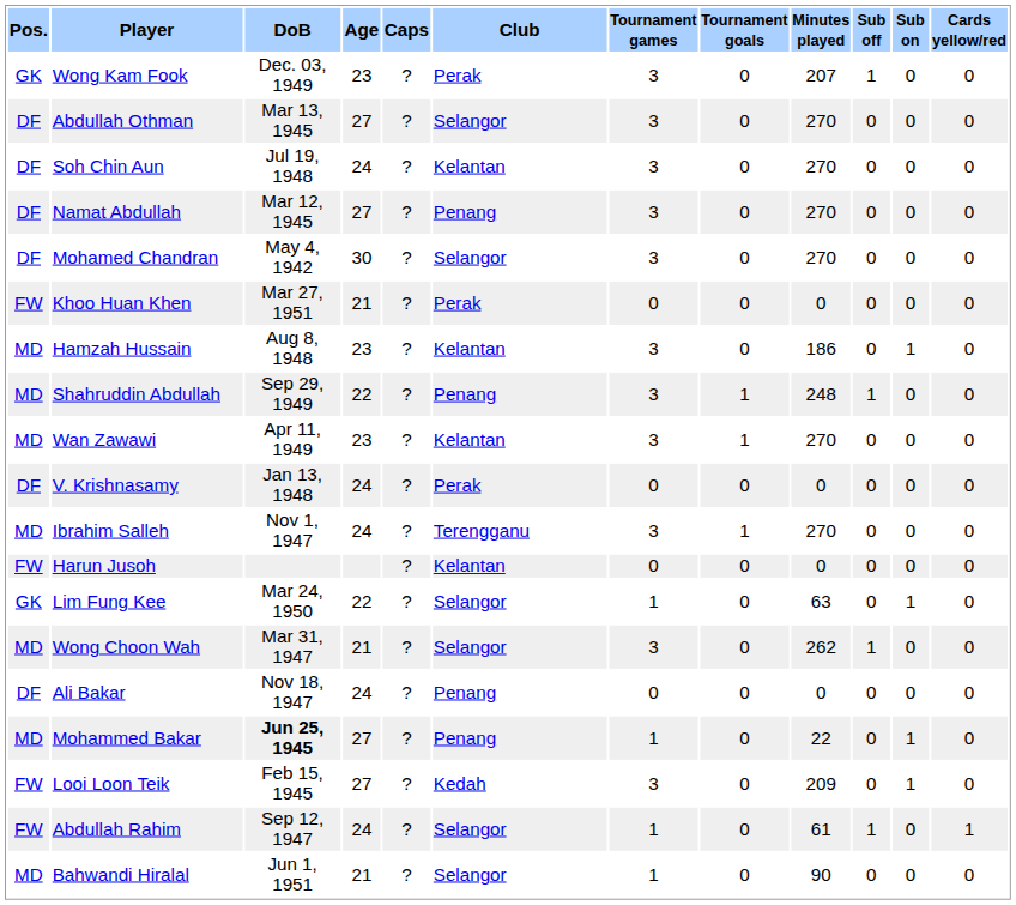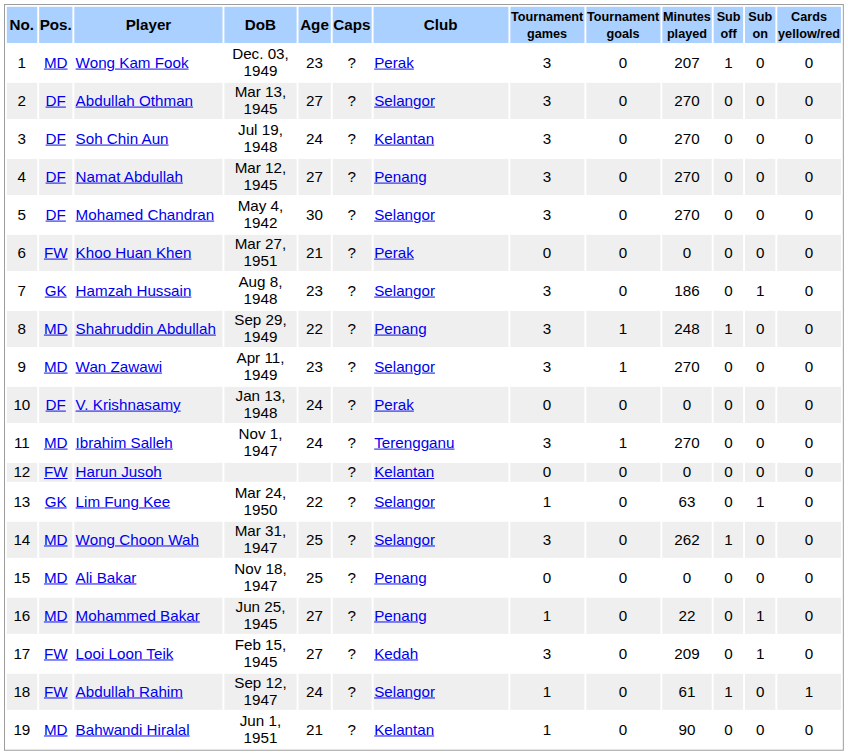 <table border="0" width="100%" style="border: 1px solid #999; background-color:#FFFFFF; text-align:center">
 <tr align="center" bgcolor="#AAD0FF">
+<th width=4%>No.</th>
 <th width=4%>Pos.</th>
 <th width=23%>Player</th>
 <th width=12%>DoB</th>
 <th width=4%>Age</th>
 <th width=4%>Caps</th>
 <th width=21%>Club</th>
 <th width=6%><small>Tournament<br>games</small></th>
 <th width=6%><small>Tournament<br>goals</small></th>
 <th width=4%><small>Minutes<br>played</small></th>
 <th width=4%><small>Sub off</small></th>
 <th width=4%><small>Sub on</small></th>
 <th width=4%><small>Cards<br>yellow/red</small></th>
 </tr>
 <tr>
-<td><a href='#'>GK</a></td>
+<td>1</td>
+<td><a href='#'>MD</a></td>
 <td align="left"><a href='#'>Wong Kam Fook</a></td>
 <td>Dec. 03, 1949</td>
 <td>23</td>
 <td>?</td>
 <td align="left"> <a href='#'>Perak</a></td>
 <td>3</td>
 <td>0</td>
 <td>207</td>
 <td>1</td>
 <td>0</td>
 <td>0</td>
 </tr>
 <tr bgcolor="#EFEFEF">
+<td>2</td>
 <td><a href='#'>DF</a></td>
 <td align="left"><a href='#'>Abdullah Othman</a></td>
 <td>Mar 13, 1945</td>
 <td>27</td>
 <td>?</td>
 <td align="left"> <a href='#'>Selangor</a></td>
 <td>3</td>
 <td>0</td>
 <td>270</td>
 <td>0</td>
 <td>0</td>
 <td>0</td>
 </tr>
 <tr>
+<td>3</td>
 <td><a href='#'>DF</a></td>
 <td align="left"><a href='#'>Soh Chin Aun</a></td>
 <td>Jul 19, 1948</td>
 <td>24</td>
 <td>?</td>
 <td align="left"> <a href='#'>Kelantan</a></td>
 <td>3</td>
 <td>0</td>
 <td>270</td>
 <td>0</td>
 <td>0</td>
 <td>0</td>
 </tr>
 <tr bgcolor="#EFEFEF">
+<td>4</td>
 <td><a href='#'>DF</a></td>
 <td align="left"><a href='#'>Namat Abdullah</a></td>
 <td>Mar 12, 1945</td>
 <td>27</td>
 <td>?</td>
 <td align="left"> <a href='#'>Penang</a></td>
 <td>3</td>
 <td>0</td>
 <td>270</td>
 <td>0</td>
 <td>0</td>
 <td>0</td>
 </tr>
 <tr>
+<td>5</td>
 <td><a href='#'>DF</a></td>
 <td align="left"><a href='#'>Mohamed Chandran</a></td>
 <td>May 4, 1942</td>
 <td>30</td>
 <td>?</td>
 <td align="left"> <a href='#'>Selangor</a></td>
 <td>3</td>
 <td>0</td>
 <td>270</td>
 <td>0</td>
 <td>0</td>
 <td>0</td>
 </tr>
 <tr bgcolor="#EFEFEF">
+<td>6</td>
 <td><a href='#'>FW</a></td>
 <td align="left"><a href='#'>Khoo Huan Khen</a></td>
 <td>Mar 27, 1951</td>
 <td>21</td>
 <td>?</td>
 <td align="left"> <a href='#'>Perak</a></td>
 <td>0</td>
 <td>0</td>
 <td>0</td>
 <td>0</td>
 <td>0</td>
 <td>0</td>
 </tr>
 <tr>
-<td><a href='#'>MD</a></td>
+<td>7</td>
+<td><a href='#'>GK</a></td>
 <td align="left"><a href='#'>Hamzah Hussain</a></td>
 <td>Aug 8, 1948</td>
 <td>23</td>
 <td>?</td>
-<td align="left"> <a href='#'>Kelantan</a></td>
+<td align="left"> <a href='#'>Selangor</a></td>
 <td>3</td>
 <td>0</td>
 <td>186</td>
 <td>0</td>
 <td>1</td>
 <td>0</td>
 </tr>
 <tr bgcolor="#EFEFEF">
+<td>8</td>
 <td><a href='#'>MD</a></td>
 <td align="left"><a href='#'>Shahruddin Abdullah</a></td>
 <td>Sep 29, 1949</td>
 <td>22</td>
 <td>?</td>
 <td align="left"> <a href='#'>Penang</a></td>
 <td>3</td>
 <td>1</td>
 <td>248</td>
 <td>1</td>
 <td>0</td>
 <td>0</td>
 </tr>
 <tr>
+<td>9</td>
 <td><a href='#'>MD</a></td>
 <td align="left"><a href='#'>Wan Zawawi</a></td>
 <td>Apr 11, 1949</td>
 <td>23</td>
 <td>?</td>
-<td align="left"> <a href='#'>Kelantan</a></td>
+<td align="left"> <a href='#'>Selangor</a></td>
 <td>3</td>
 <td>1</td>
 <td>270</td>
 <td>0</td>
 <td>0</td>
 <td>0</td>
 </tr>
 <tr bgcolor="#EFEFEF">
+<td>10</td>
 <td><a href='#'>DF</a></td>
 <td align="left"><a href='#'>V. Krishnasamy</a></td>
 <td>Jan 13, 1948</td>
 <td>24</td>
 <td>?</td>
 <td align="left"> <a href='#'>Perak</a></td>
 <td>0</td>
 <td>0</td>
 <td>0</td>
 <td>0</td>
 <td>0</td>
 <td>0</td>
 </tr>
 <tr>
+<td>11</td>
 <td><a href='#'>MD</a></td>
 <td align="left"><a href='#'>Ibrahim Salleh</a></td>
 <td>Nov 1, 1947</td>
 <td>24</td>
 <td>?</td>
 <td align="left"> <a href='#'>Terengganu</a></td>
 <td>3</td>
 <td>1</td>
 <td>270</td>
 <td>0</td>
 <td>0</td>
 <td>0</td>
 </tr>
 <tr bgcolor="#EFEFEF">
+<td>12</td>
 <td><a href='#'>FW</a></td>
 <td align="left"><a href='#'>Harun Jusoh</a></td>
 <td></td>
 <td></td>
 <td>?</td>
 <td align="left"> <a href='#'>Kelantan</a></td>
 <td>0</td>
 <td>0</td>
 <td>0</td>
 <td>0</td>
 <td>0</td>
 <td>0</td>
 </tr>
 <tr>
+<td>13</td>
 <td><a href='#'>GK</a></td>
 <td align="left"><a href='#'>Lim Fung Kee</a></td>
 <td>Mar 24, 1950</td>
 <td>22</td>
 <td>?</td>
 <td align="left"> <a href='#'>Selangor</a></td>
 <td>1</td>
 <td>0</td>
 <td>63</td>
 <td>0</td>
 <td>1</td>
 <td>0</td>
 </tr>
 <tr bgcolor="#EFEFEF">
+<td>14</td>
 <td><a href='#'>MD</a></td>
 <td align="left"><a href='#'>Wong Choon Wah</a></td>
 <td>Mar 31, 1947</td>
-<td>21</td>
+<td>25</td>
 <td>?</td>
 <td align="left"> <a href='#'>Selangor</a></td>
 <td>3</td>
 <td>0</td>
 <td>262</td>
 <td>1</td>
 <td>0</td>
 <td>0</td>
 </tr>
 <tr>
-<td><a href='#'>DF</a></td>
+<td>15</td>
+<td><a href='#'>MD</a></td>
 <td align="left"><a href='#'>Ali Bakar</a></td>
 <td>Nov 18, 1947</td>
-<td>24</td>
+<td>25</td>
 <td>?</td>
 <td align="left"> <a href='#'>Penang</a></td>
 <td>0</td>
 <td>0</td>
 <td>0</td>
 <td>0</td>
 <td>0</td>
 <td>0</td>
 </tr>
 <tr bgcolor="#EFEFEF">
+<td>16</td>
 <td><a href='#'>MD</a></td>
 <td align="left"><a href='#'>Mohammed Bakar</a></td>
-<td><strong>Jun 25, 1945</strong></td>
+<td>Jun 25, 1945</td>
 <td>27</td>
 <td>?</td>
 <td align="left"> <a href='#'>Penang</a></td>
 <td>1</td>
 <td>0</td>
 <td>22</td>
 <td>0</td>
 <td>1</td>
 <td>0</td>
 </tr>
 <tr>
+<td>17</td>
 <td><a href='#'>FW</a></td>
 <td align="left"><a href='#'>Looi Loon Teik</a></td>
 <td>Feb 15, 1945</td>
 <td>27</td>
 <td>?</td>
 <td align="left"> <a href='#'>Kedah</a></td>
 <td>3</td>
 <td>0</td>
 <td>209</td>
 <td>0</td>
 <td>1</td>
 <td>0</td>
 </tr>
 <tr bgcolor="#EFEFEF">
+<td>18</td>
 <td><a href='#'>FW</a></td>
 <td align="left"><a href='#'>Abdullah Rahim</a></td>
 <td>Sep 12, 1947</td>
 <td>24</td>
 <td>?</td>
 <td align="left"> <a href='#'>Selangor</a></td>
 <td>1</td>
 <td>0</td>
 <td>61</td>
 <td>1</td>
 <td>0</td>
 <td>1</td>
 </tr>
 <tr>
+<td>19</td>
 <td><a href='#'>MD</a></td>
 <td align="left"><a href='#'>Bahwandi Hiralal</a></td>
 <td>Jun 1, 1951</td>
 <td>21</td>
 <td>?</td>
-<td align="left"> <a href='#'>Selangor</a></td>
+<td align="left"> <a href='#'>Kelantan</a></td>
 <td>1</td>
 <td>0</td>
 <td>90</td>
 <td>0</td>
 <td>0</td>
 <td>0</td>
 </tr>
 </table>
